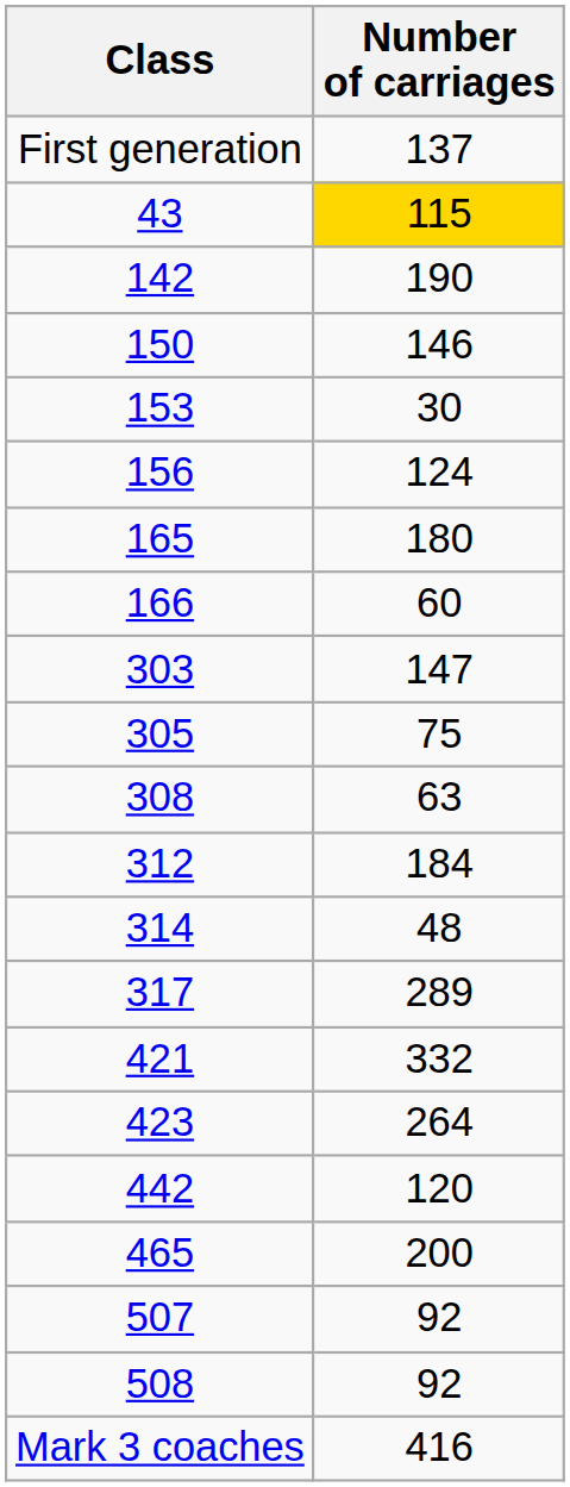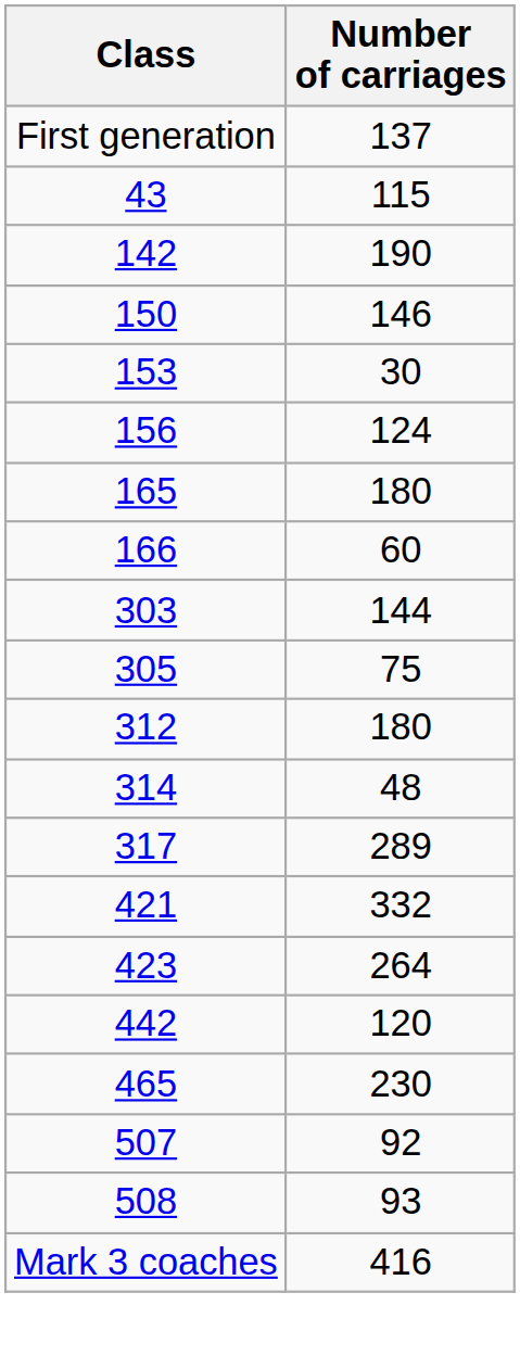 <table class="wikitable">
 <tr>
 <th>Class</th>
 <th>Number<br>of carriages</th>
 </tr>
 <tr>
 <td align=center>First generation</td>
 <td align=center>137</td>
 </tr>
 <tr>
 <td align=center><a href='#'>43</a></td>
-<td align=center style="background: gold;">115</td>
+<td align=center>115</td>
 </tr>
 <tr>
 <td align=center><a href='#'>142</a></td>
 <td align=center>190</td>
 </tr>
 <tr>
 <td align=center><a href='#'>150</a></td>
 <td align=center>146</td>
 </tr>
 <tr>
 <td align=center><a href='#'>153</a></td>
 <td align=center>30</td>
 </tr>
 <tr>
 <td align=center><a href='#'>156</a></td>
 <td align=center>124</td>
 </tr>
 <tr>
 <td align=center><a href='#'>165</a></td>
 <td align=center>180</td>
 </tr>
 <tr>
 <td align=center><a href='#'>166</a></td>
 <td align=center>60</td>
 </tr>
 <tr>
 <td align=center><a href='#'>303</a></td>
-<td align=center>147</td>
+<td align=center>144</td>
 </tr>
 <tr>
 <td align=center><a href='#'>305</a></td>
 <td align=center>75</td>
 </tr>
 <tr>
-<td align=center><a href='#'>308</a></td>
-<td align=center>63</td>
-</tr>
-<tr>
 <td align=center><a href='#'>312</a></td>
-<td align=center>184</td>
+<td align=center>180</td>
 </tr>
 <tr>
 <td align=center><a href='#'>314</a></td>
 <td align=center>48</td>
 </tr>
 <tr>
 <td align=center><a href='#'>317</a></td>
 <td align=center>289</td>
 </tr>
 <tr>
 <td align=center><a href='#'>421</a></td>
 <td align=center>332</td>
 </tr>
 <tr>
 <td align=center><a href='#'>423</a></td>
 <td align=center>264</td>
 </tr>
 <tr>
 <td align=center><a href='#'>442</a></td>
 <td align=center>120</td>
 </tr>
 <tr>
 <td align=center><a href='#'>465</a></td>
-<td align=center>200</td>
+<td align=center>230</td>
 </tr>
 <tr>
 <td align=center><a href='#'>507</a></td>
 <td align=center>92</td>
 </tr>
 <tr>
 <td align=center><a href='#'>508</a></td>
-<td align=center>92</td>
+<td align=center>93</td>
 </tr>
 <tr>
 <td align=center><a href='#'>Mark 3 coaches</a></td>
 <td align=center>416</td>
 </tr>
 </table>
